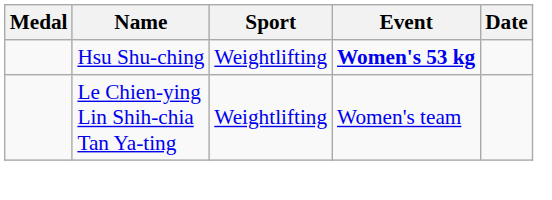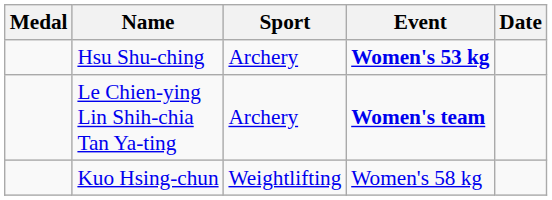 <table class="wikitable sortable" style="font-size: 95%">
 <tr>
 <th>Medal</th>
 <th>Name</th>
 <th>Sport</th>
 <th>Event</th>
 <th>Date</th>
 </tr>
 <tr>
 <td></td>
 <td><a href='#'>Hsu Shu-ching</a></td>
-<td><a href='#'>Weightlifting</a></td>
+<td><a href='#'>Archery</a></td>
 <td><strong><a href='#'>Women's 53 kg</a></strong></td>
 <td></td>
 </tr>
 <tr>
 <td></td>
 <td><a href='#'>Le Chien-ying</a><br><a href='#'>Lin Shih-chia</a><br><a href='#'>Tan Ya-ting</a></td>
+<td><a href='#'>Archery</a></td>
+<td><strong><a href='#'>Women's team</a></strong></td>
+<td></td>
+</tr>
+<tr>
+<td></td>
+<td><a href='#'>Kuo Hsing-chun</a></td>
 <td><a href='#'>Weightlifting</a></td>
-<td><a href='#'>Women's team</a></td>
+<td><a href='#'>Women's 58 kg</a></td>
 <td></td>
 </tr>
 </table>
